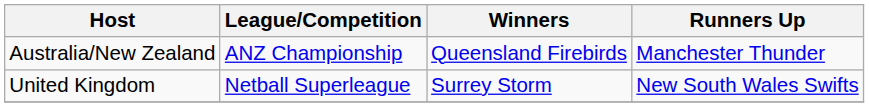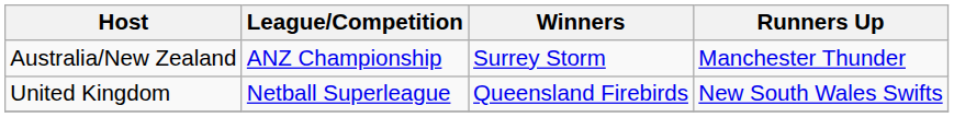 <table class="wikitable collapsible">
 <tr>
 <th>Host</th>
 <th>League/Competition</th>
 <th>Winners</th>
 <th>Runners Up</th>
 </tr>
 <tr>
 <td>Australia/New Zealand</td>
 <td><a href='#'>ANZ Championship</a></td>
-<td><a href='#'>Queensland Firebirds</a></td>
+<td><a href='#'>Surrey Storm</a></td>
 <td><a href='#'>Manchester Thunder</a></td>
 </tr>
 <tr>
 <td>United Kingdom</td>
 <td><a href='#'>Netball Superleague</a></td>
-<td><a href='#'>Surrey Storm</a></td>
+<td><a href='#'>Queensland Firebirds</a></td>
 <td><a href='#'>New South Wales Swifts</a></td>
 </tr>
 <tr>
 </tr>
 </table>
